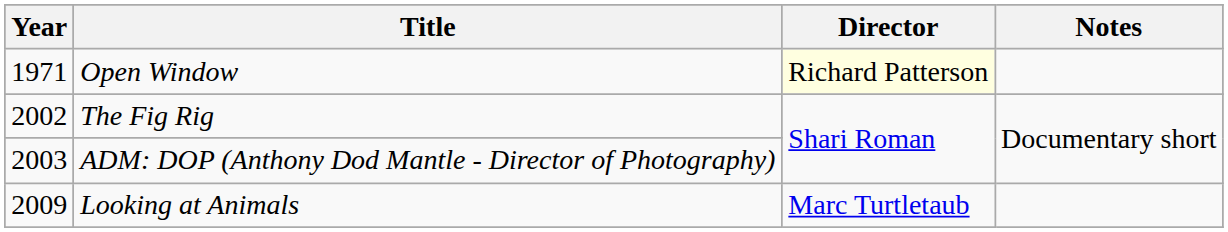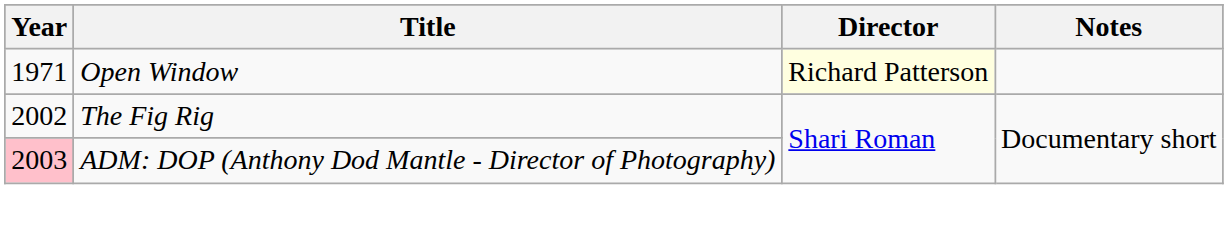 <table class="wikitable">
 <tr>
 <th>Year</th>
 <th>Title</th>
 <th>Director</th>
 <th>Notes</th>
 </tr>
 <tr>
 <td>1971</td>
 <td><em>Open Window</em></td>
 <td style="background: lightyellow;">Richard Patterson</td>
 <td></td>
 </tr>
 <tr>
 <td>2002</td>
 <td><em>The Fig Rig</em></td>
 <td rowspan=2><a href='#'>Shari Roman</a></td>
 <td rowspan=2>Documentary short</td>
 </tr>
 <tr>
-<td>2003</td>
+<td style="background: pink;">2003</td>
 <td><em>ADM: DOP (Anthony Dod Mantle - Director of Photography)</em></td>
 </tr>
-<tr>
-<td>2009</td>
-<td><em>Looking at Animals</em></td>
-<td><a href='#'>Marc Turtletaub</a></td>
-<td></td>
-</tr>
 </table>
